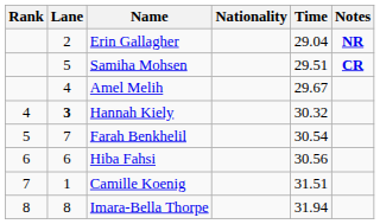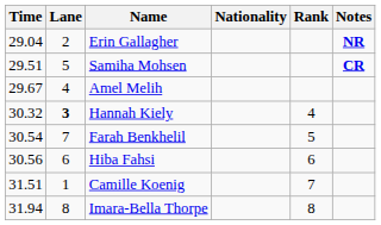 <table class="wikitable sortable" style="text-align:center">
 <tr>
-<th>Rank</th>
+<th>Time</th>
 <th>Lane</th>
 <th>Name</th>
 <th>Nationality</th>
-<th>Time</th>
+<th>Rank</th>
 <th>Notes</th>
 </tr>
 <tr>
-<td></td>
+<td>29.04</td>
 <td>2</td>
 <td align=left><a href='#'>Erin Gallagher</a></td>
 <td align=left></td>
-<td>29.04</td>
+<td></td>
 <td><strong><a href='#'>NR</a></strong></td>
 </tr>
 <tr>
-<td></td>
+<td>29.51</td>
 <td>5</td>
 <td align=left><a href='#'>Samiha Mohsen</a></td>
 <td align=left></td>
-<td>29.51</td>
+<td></td>
 <td><strong><a href='#'>CR</a></strong></td>
 </tr>
 <tr>
-<td></td>
+<td>29.67</td>
 <td>4</td>
 <td align=left><a href='#'>Amel Melih</a></td>
 <td align=left></td>
-<td>29.67</td>
+<td></td>
 <td></td>
 </tr>
 <tr>
-<td>4</td>
+<td>30.32</td>
 <td><strong>3</strong></td>
 <td align=left><a href='#'>Hannah Kiely</a></td>
 <td align=left></td>
-<td>30.32</td>
+<td>4</td>
 <td></td>
 </tr>
 <tr>
-<td>5</td>
+<td>30.54</td>
 <td>7</td>
 <td align=left><a href='#'>Farah Benkhelil</a></td>
 <td align=left></td>
-<td>30.54</td>
+<td>5</td>
 <td></td>
 </tr>
 <tr>
-<td>6</td>
+<td>30.56</td>
 <td>6</td>
 <td align=left><a href='#'>Hiba Fahsi</a></td>
 <td align=left></td>
-<td>30.56</td>
+<td>6</td>
 <td></td>
 </tr>
 <tr>
-<td>7</td>
+<td>31.51</td>
 <td>1</td>
 <td align=left><a href='#'>Camille Koenig</a></td>
 <td align=left></td>
-<td>31.51</td>
+<td>7</td>
 <td></td>
 </tr>
 <tr>
-<td>8</td>
+<td>31.94</td>
 <td>8</td>
 <td align=left><a href='#'>Imara-Bella Thorpe</a></td>
 <td align=left></td>
-<td>31.94</td>
+<td>8</td>
 <td></td>
 </tr>
 </table>
